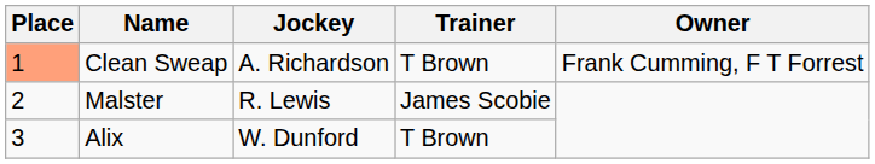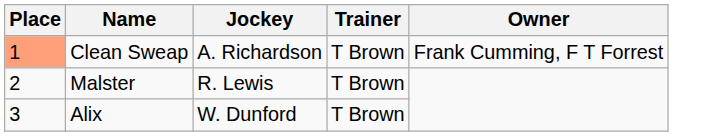 <table class="wikitable">
 <tr>
 <th>Place</th>
 <th>Name</th>
 <th>Jockey</th>
 <th>Trainer</th>
 <th>Owner</th>
 </tr>
 <tr>
 <td style="background: lightsalmon;">1</td>
 <td>Clean Sweap</td>
 <td>A. Richardson</td>
 <td>T Brown</td>
 <td>Frank Cumming, F T Forrest</td>
 </tr>
 <tr>
 <td>2</td>
 <td>Malster</td>
 <td>R. Lewis</td>
-<td>James Scobie</td>
+<td>T Brown</td>
 </tr>
 <tr>
 <td>3</td>
 <td>Alix</td>
 <td>W. Dunford</td>
 <td>T Brown</td>
 </tr>
 </table>
